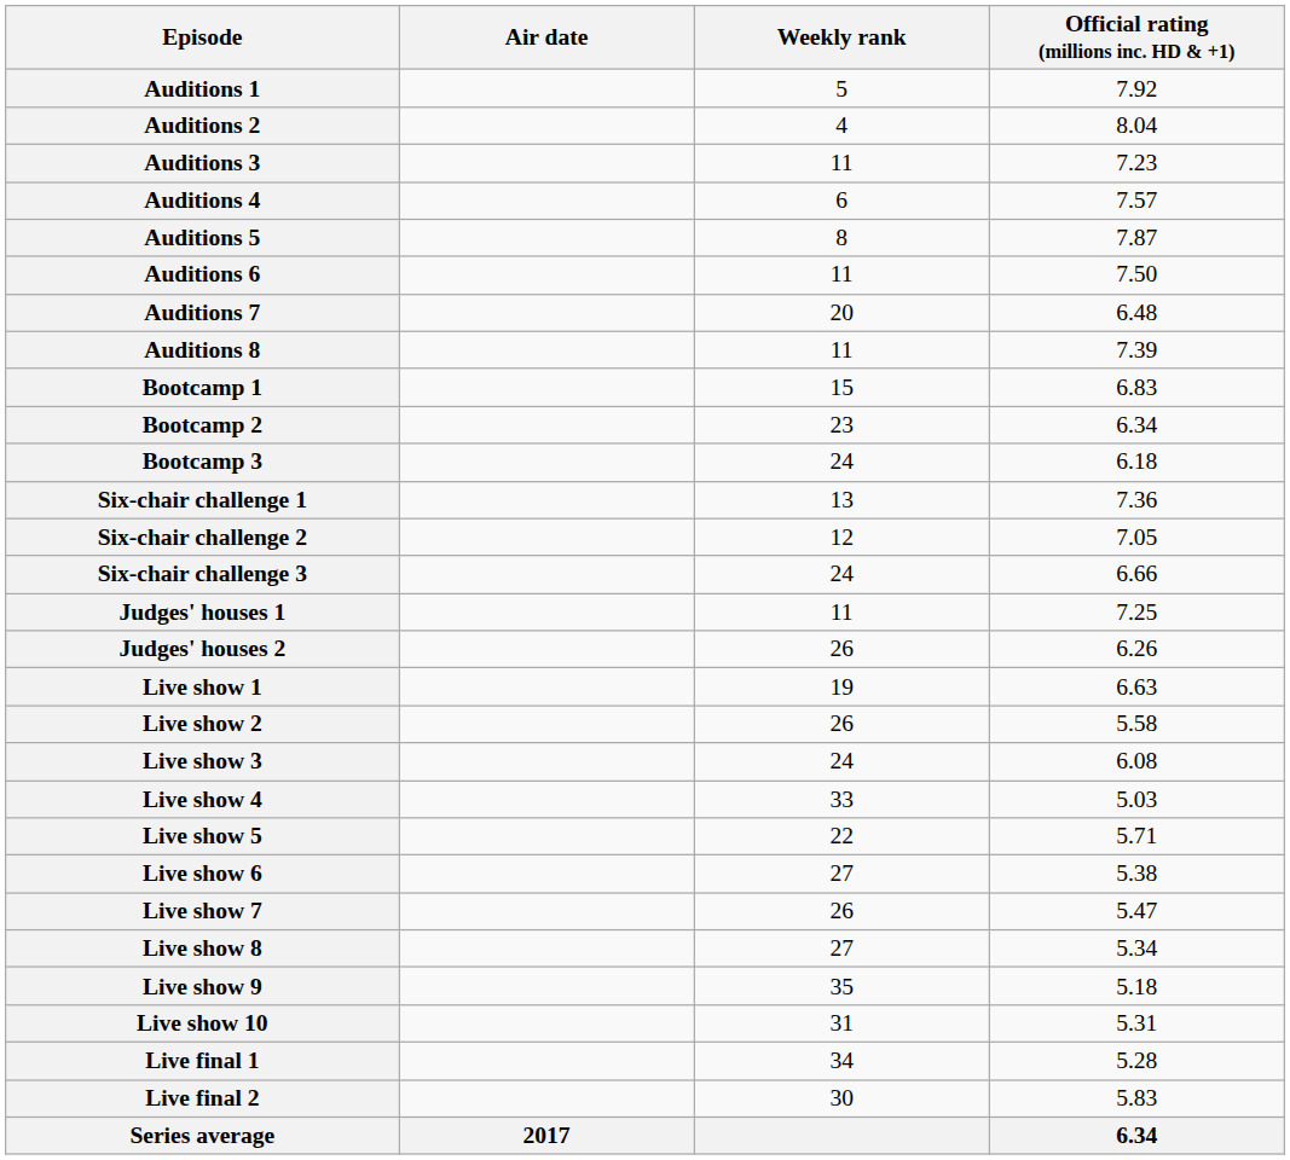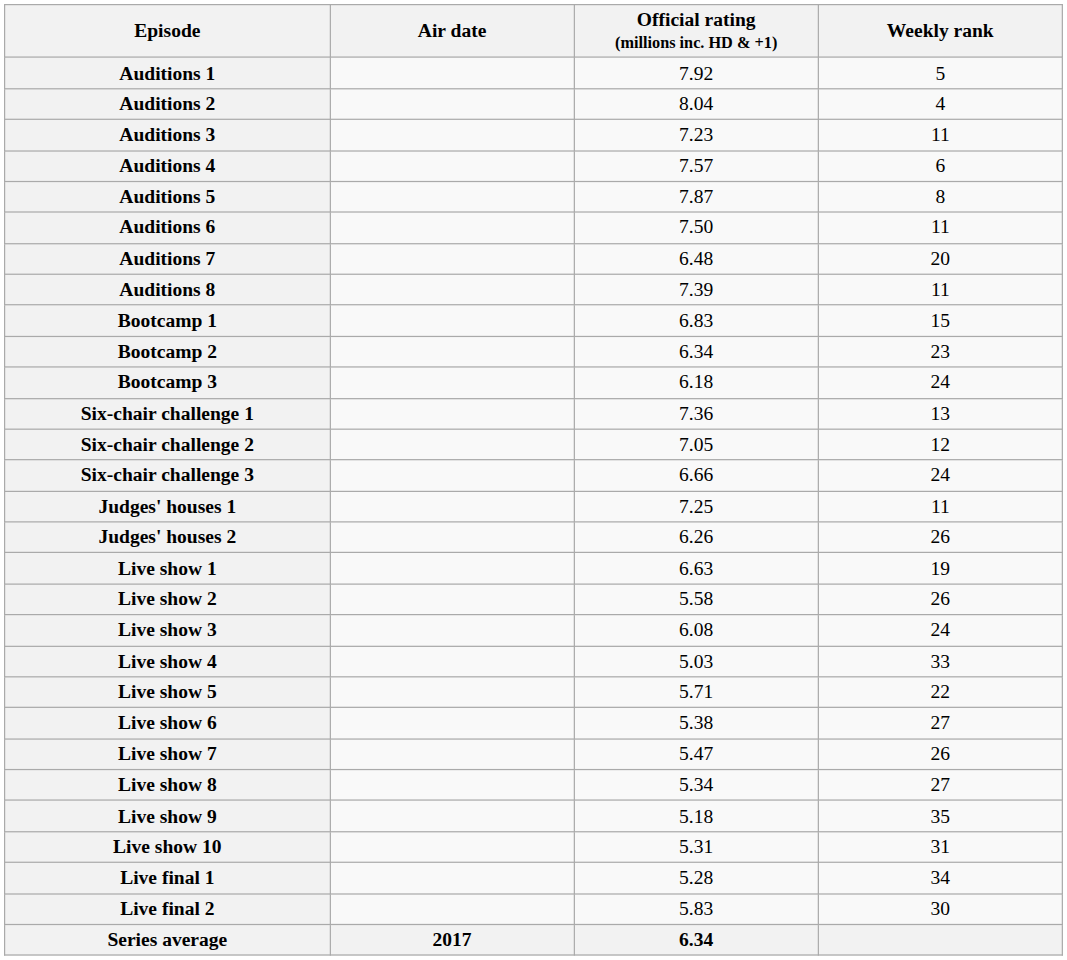 <table class="wikitable sortable" style="text-align:center">
 <tr>
 <th scope="col" style="width:16%">Episode</th>
 <th scope="col" style="width:12%">Air date</th>
+<th scope="col" style="width:12%">Official rating<br><small>(millions inc. HD & +1)</small></th>
 <th scope="col" style="width:12%">Weekly rank</th>
-<th scope="col" style="width:12%">Official rating<br><small>(millions inc. HD & +1)</small></th>
 </tr>
 <tr>
 <th scope="row">Auditions 1</th>
 <td></td>
+<td>7.92</td>
 <td>5</td>
-<td>7.92</td>
 </tr>
 <tr>
 <th scope="row">Auditions 2</th>
 <td></td>
+<td>8.04</td>
 <td>4</td>
-<td>8.04</td>
 </tr>
 <tr>
 <th scope="row">Auditions 3</th>
 <td></td>
+<td>7.23</td>
 <td>11</td>
-<td>7.23</td>
 </tr>
 <tr>
 <th scope="row">Auditions 4</th>
 <td></td>
+<td>7.57</td>
 <td>6</td>
-<td>7.57</td>
 </tr>
 <tr>
 <th scope="row">Auditions 5</th>
 <td></td>
+<td>7.87</td>
 <td>8</td>
-<td>7.87</td>
 </tr>
 <tr>
 <th scope="row">Auditions 6</th>
 <td></td>
+<td>7.50</td>
 <td>11</td>
-<td>7.50</td>
 </tr>
 <tr>
 <th scope="row">Auditions 7</th>
 <td></td>
+<td>6.48</td>
 <td>20</td>
-<td>6.48</td>
 </tr>
 <tr>
 <th scope="row">Auditions 8</th>
 <td></td>
+<td>7.39</td>
 <td>11</td>
-<td>7.39</td>
 </tr>
 <tr>
 <th scope="row">Bootcamp 1</th>
 <td></td>
+<td>6.83</td>
 <td>15</td>
-<td>6.83</td>
 </tr>
 <tr>
 <th scope="row">Bootcamp 2</th>
 <td></td>
+<td>6.34</td>
 <td>23</td>
-<td>6.34</td>
 </tr>
 <tr>
 <th scope="row">Bootcamp 3</th>
 <td></td>
+<td>6.18</td>
 <td>24</td>
-<td>6.18</td>
 </tr>
 <tr>
 <th scope="row">Six-chair challenge 1</th>
 <td></td>
+<td>7.36</td>
 <td>13</td>
-<td>7.36</td>
 </tr>
 <tr>
 <th scope="row">Six-chair challenge 2</th>
 <td></td>
+<td>7.05</td>
 <td>12</td>
-<td>7.05</td>
 </tr>
 <tr>
 <th scope="row">Six-chair challenge 3</th>
 <td></td>
+<td>6.66</td>
 <td>24</td>
-<td>6.66</td>
 </tr>
 <tr>
 <th scope="row">Judges' houses 1</th>
 <td></td>
+<td>7.25</td>
 <td>11</td>
-<td>7.25</td>
 </tr>
 <tr>
 <th scope="row">Judges' houses 2</th>
 <td></td>
+<td>6.26</td>
 <td>26</td>
-<td>6.26</td>
 </tr>
 <tr>
 <th scope="row">Live show 1</th>
 <td></td>
+<td>6.63</td>
 <td>19</td>
-<td>6.63</td>
 </tr>
 <tr>
 <th scope="row">Live show 2</th>
 <td></td>
+<td>5.58</td>
 <td>26</td>
-<td>5.58</td>
 </tr>
 <tr>
 <th scope="row">Live show 3</th>
 <td></td>
+<td>6.08</td>
 <td>24</td>
-<td>6.08</td>
 </tr>
 <tr>
 <th scope="row">Live show 4</th>
 <td></td>
+<td>5.03</td>
 <td>33</td>
-<td>5.03</td>
 </tr>
 <tr>
 <th scope="row">Live show 5</th>
 <td></td>
+<td>5.71</td>
 <td>22</td>
-<td>5.71</td>
 </tr>
 <tr>
 <th scope="row">Live show 6</th>
 <td></td>
+<td>5.38</td>
 <td>27</td>
-<td>5.38</td>
 </tr>
 <tr>
 <th scope="row">Live show 7</th>
 <td></td>
+<td>5.47</td>
 <td>26</td>
-<td>5.47</td>
 </tr>
 <tr>
 <th scope="row">Live show 8</th>
 <td></td>
+<td>5.34</td>
 <td>27</td>
-<td>5.34</td>
 </tr>
 <tr>
 <th scope="row">Live show 9</th>
 <td></td>
+<td>5.18</td>
 <td>35</td>
-<td>5.18</td>
 </tr>
 <tr>
 <th scope="row">Live show 10</th>
 <td></td>
+<td>5.31</td>
 <td>31</td>
-<td>5.31</td>
 </tr>
 <tr>
 <th scope="row">Live final 1</th>
 <td></td>
+<td>5.28</td>
 <td>34</td>
-<td>5.28</td>
 </tr>
 <tr>
 <th scope="row">Live final 2</th>
 <td></td>
+<td>5.83</td>
 <td>30</td>
-<td>5.83</td>
 </tr>
 <tr>
 <th>Series average</th>
 <th>2017</th>
+<th>6.34</th>
 <th></th>
-<th>6.34</th>
 </tr>
 </table>
